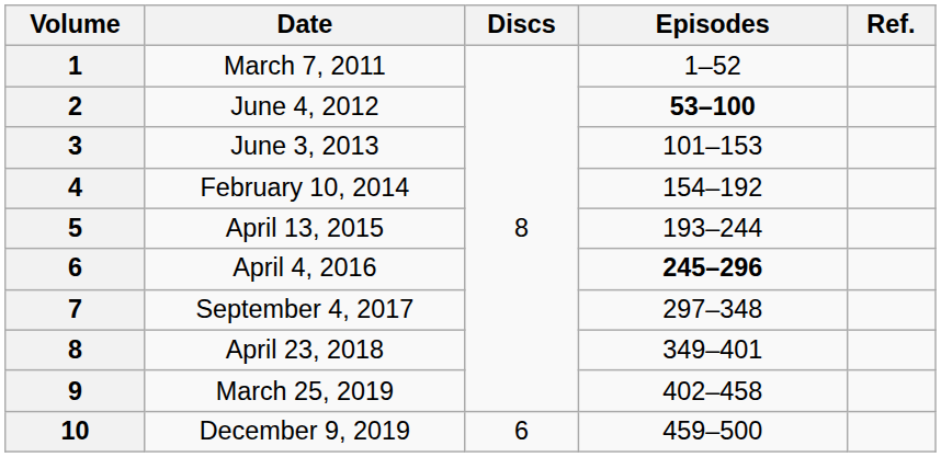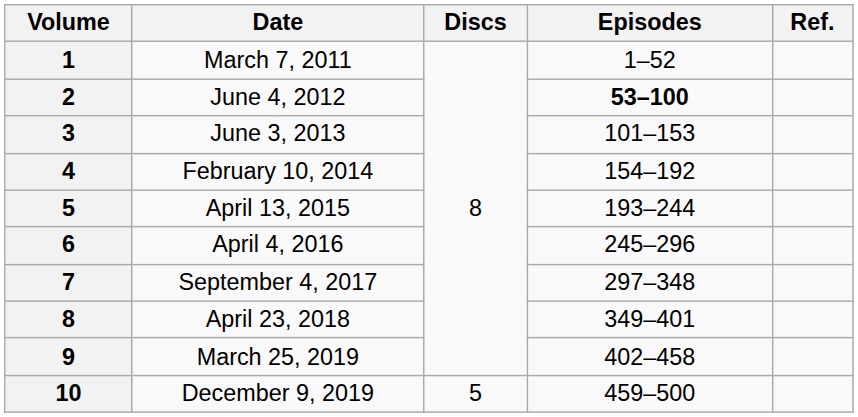 <table class="wikitable" style="text-align:center;">
 <tr>
 <th scope="col" style="width:5em;">Volume</th>
 <th scope="col" style="width:12em;">Date</th>
 <th scope="col" style="width:4em;">Discs</th>
 <th scope="col" style="width:10em;">Episodes</th>
 <th scope="col" style="width:3em;">Ref.</th>
 </tr>
 <tr>
 <th scope="row">1</th>
 <td>March 7, 2011</td>
 <td rowspan="9">8</td>
 <td>1–52</td>
 <td></td>
 </tr>
 <tr>
 <th scope="row">2</th>
 <td>June 4, 2012</td>
 <td><strong>53–100</strong></td>
 <td></td>
 </tr>
 <tr>
 <th scope="row">3</th>
 <td>June 3, 2013</td>
 <td>101–153</td>
 <td></td>
 </tr>
 <tr>
 <th scope="row">4</th>
 <td>February 10, 2014</td>
 <td>154–192</td>
 <td></td>
 </tr>
 <tr>
 <th scope="row">5</th>
 <td>April 13, 2015</td>
 <td>193–244</td>
 <td></td>
 </tr>
 <tr>
 <th scope="row">6</th>
 <td>April 4, 2016</td>
-<td><strong>245–296</strong></td>
+<td>245–296</td>
 <td></td>
 </tr>
 <tr>
 <th scope="row">7</th>
 <td>September 4, 2017</td>
 <td>297–348</td>
 <td></td>
 </tr>
 <tr>
 <th scope="row">8</th>
 <td>April 23, 2018</td>
 <td>349–401</td>
 <td></td>
 </tr>
 <tr>
 <th scope="row">9</th>
 <td>March 25, 2019</td>
 <td>402–458</td>
 <td></td>
 </tr>
 <tr>
 <th scope="row">10</th>
 <td>December 9, 2019</td>
-<td>6</td>
+<td>5</td>
 <td>459–500</td>
 <td></td>
 </tr>
 </table>
